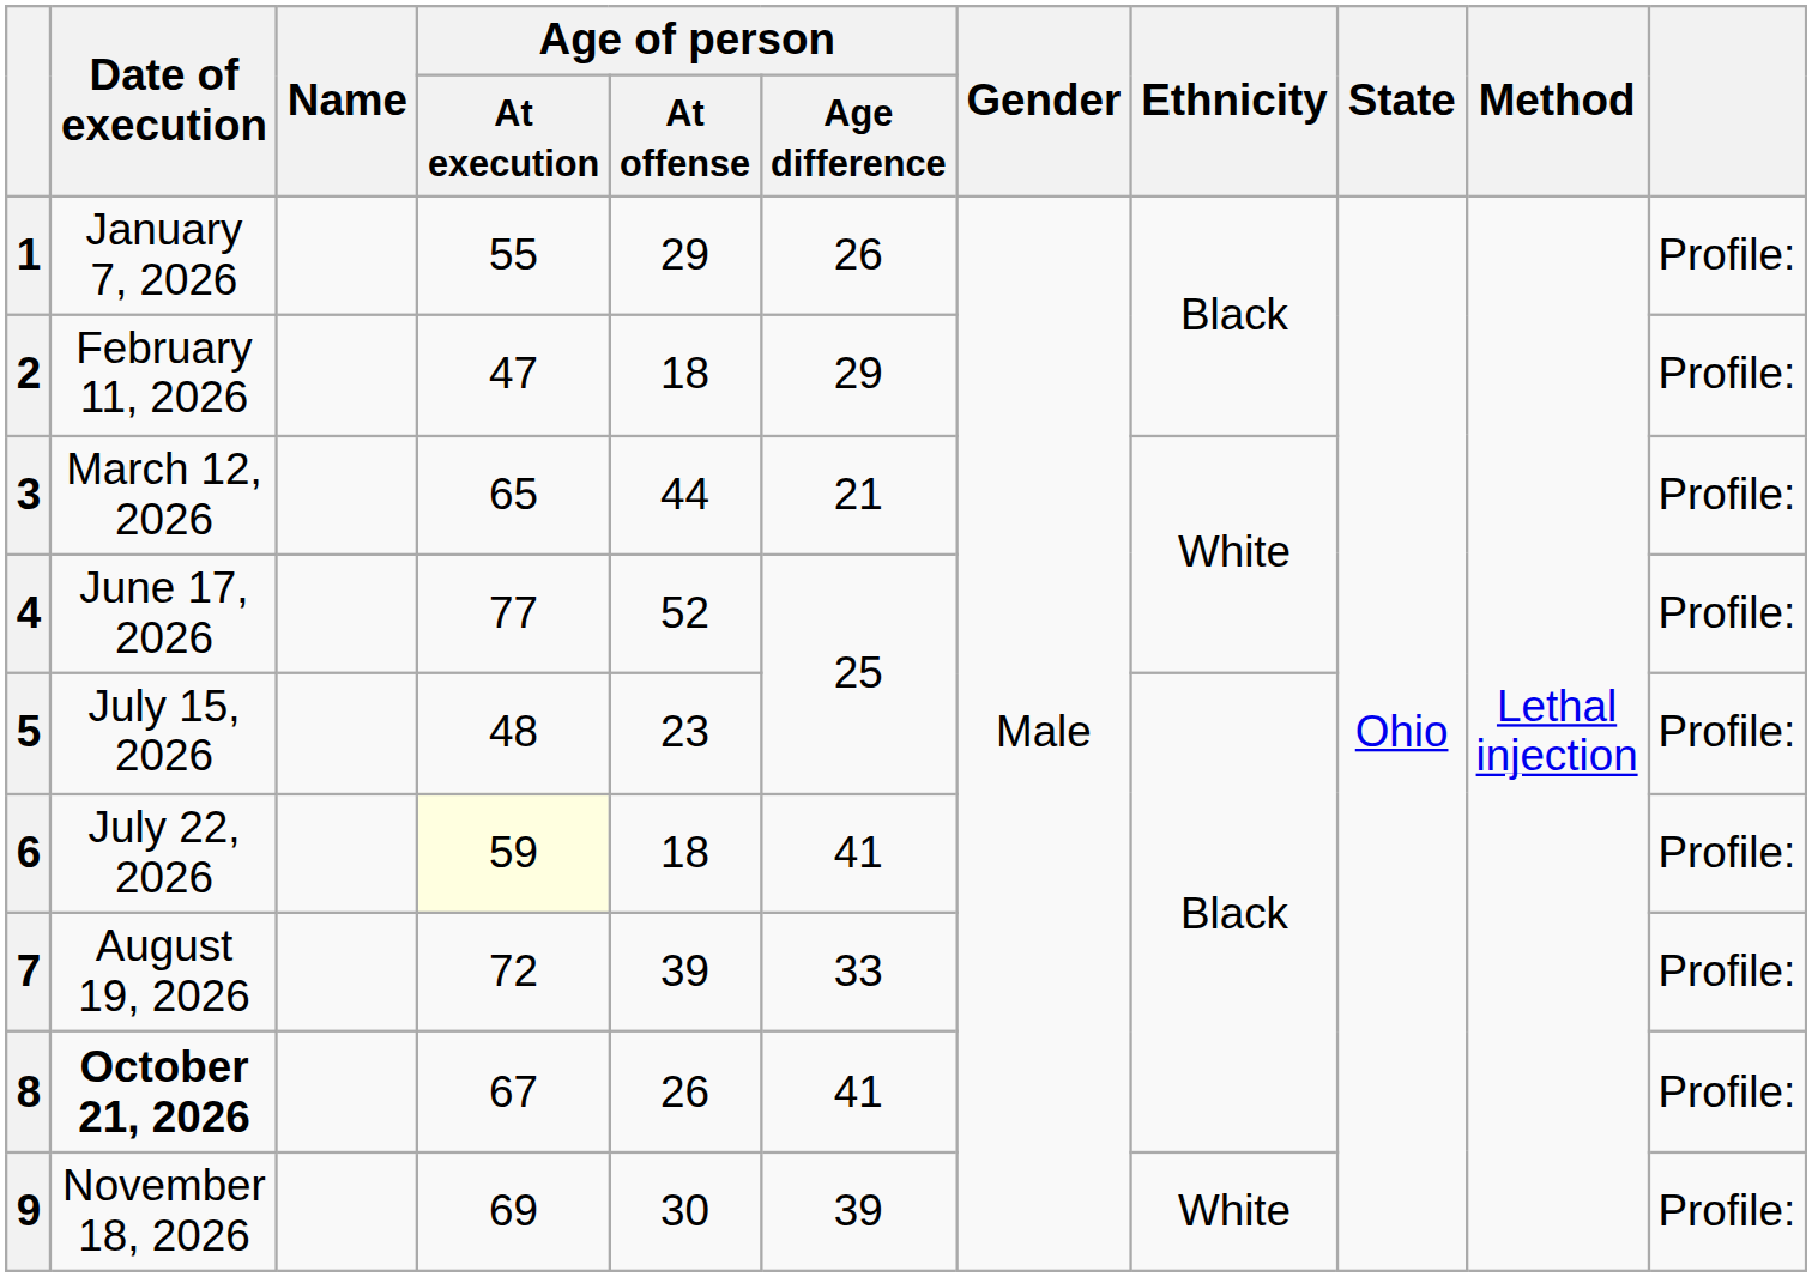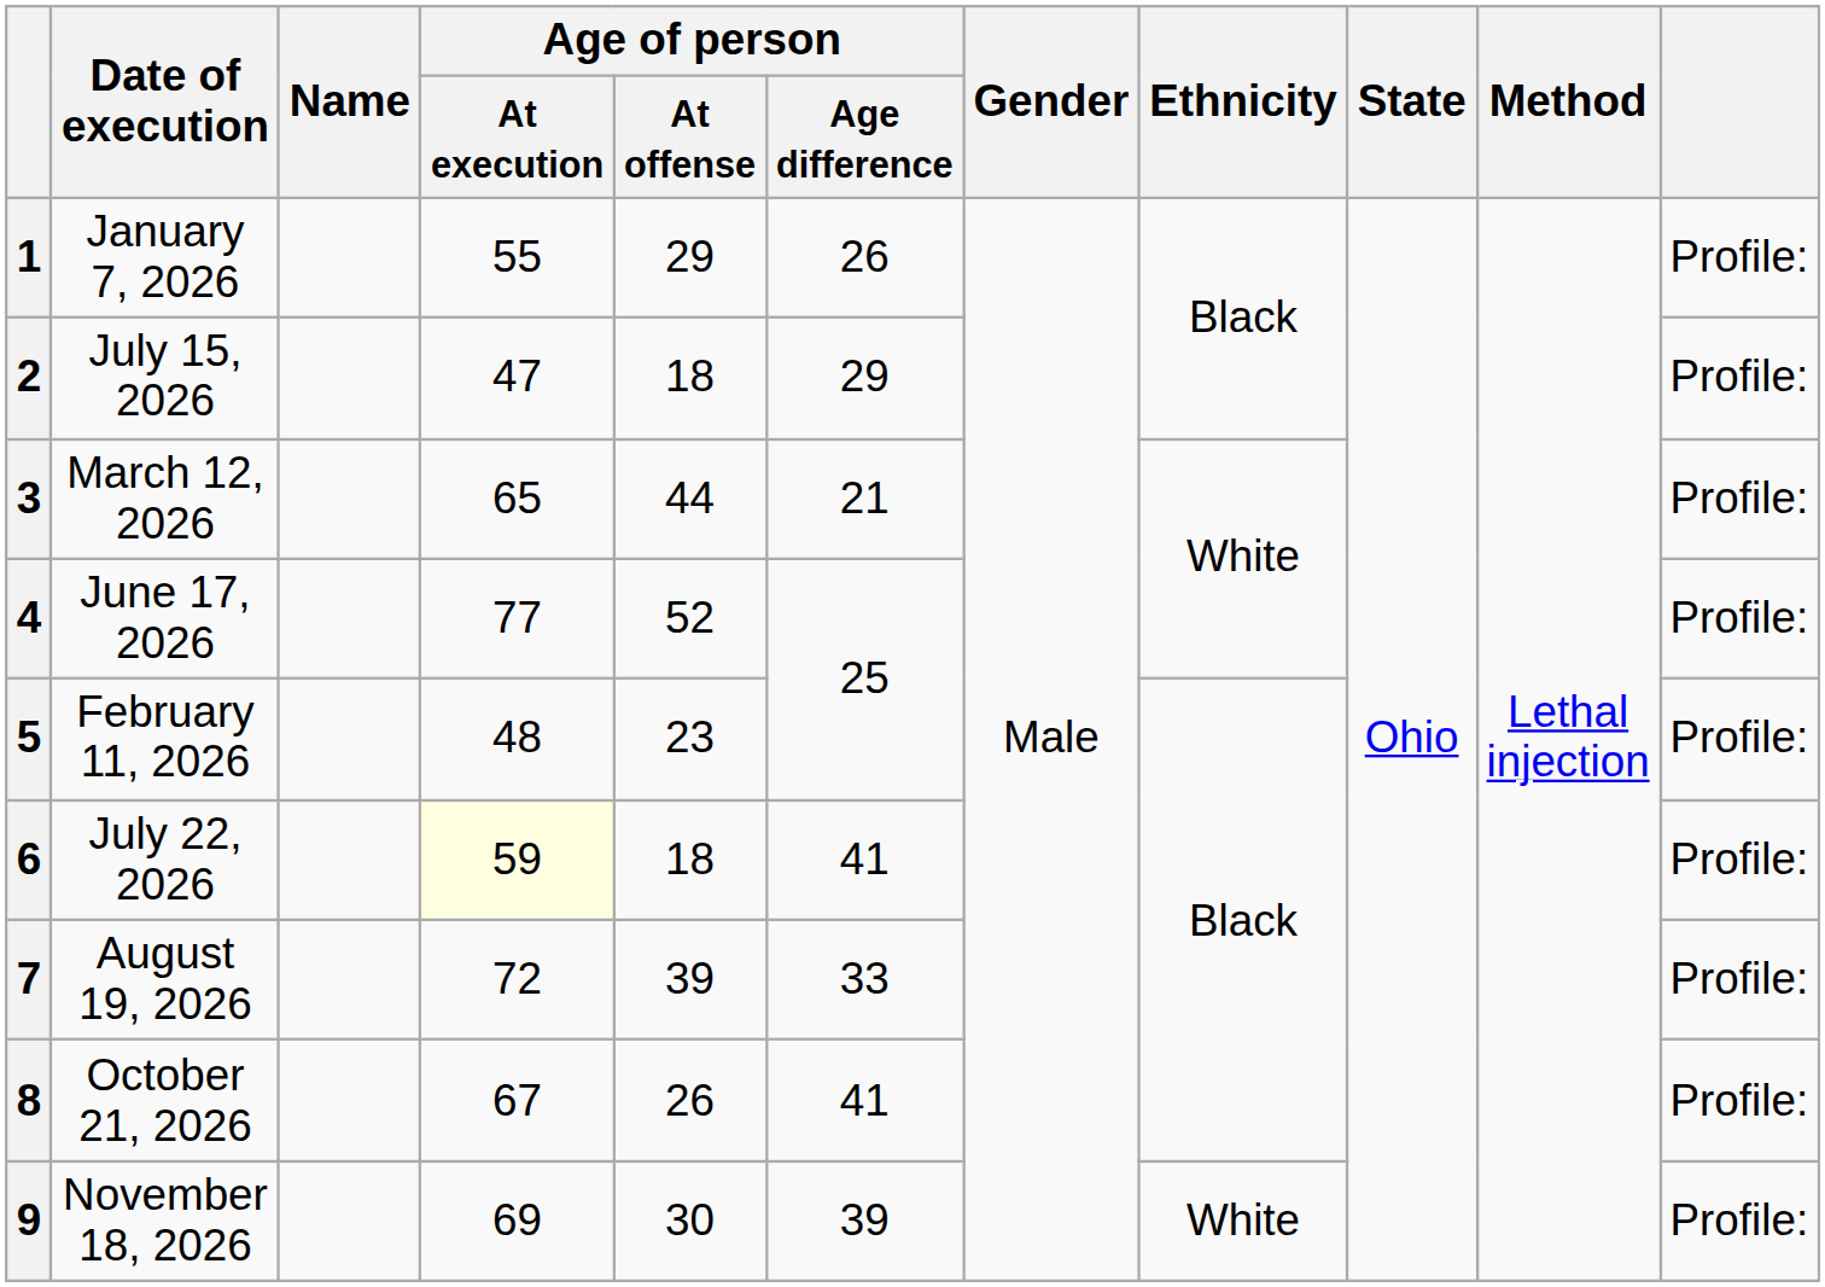 <table class="wikitable sortable" style="text-align:center;">
 <tr>
 <th scope="col" rowspan="2"></th>
 <th scope="col" rowspan="2" data-sort-type="date">Date of execution</th>
 <th scope="col" rowspan="2">Name</th>
 <th scope="col" colspan="3">Age of person</th>
 <th scope="col" rowspan="2">Gender</th>
 <th scope="col" rowspan="2">Ethnicity</th>
 <th scope="col" rowspan="2">State</th>
 <th scope="col" rowspan="2">Method</th>
 <th scope="col" rowspan="2"></th>
 </tr>
 <tr>
 <th scope="col"><small>At execution</small></th>
 <th scope="col"><small>At offense</small></th>
 <th scope="col"><small>Age difference</small></th>
 </tr>
 <tr>
 <th scope="row">1</th>
 <td>January 7, 2026</td>
 <td></td>
 <td>55 </td>
 <td>29 </td>
 <td>26</td>
 <td rowspan="9">Male</td>
 <td rowspan="2">Black</td>
 <td rowspan="9"><a href='#'>Ohio</a></td>
 <td rowspan="9"><a href='#'>Lethal injection</a></td>
 <td>Profile: </td>
 </tr>
 <tr>
 <th scope="row">2</th>
-<td>February 11, 2026</td>
+<td>July 15, 2026</td>
 <td></td>
 <td>47 </td>
 <td>18 </td>
 <td>29</td>
 <td>Profile: </td>
 </tr>
 <tr>
 <th scope="row">3</th>
 <td>March 12, 2026</td>
 <td></td>
 <td>65 </td>
 <td>44 </td>
 <td>21</td>
 <td rowspan="2">White</td>
 <td>Profile: </td>
 </tr>
 <tr>
 <th scope="row">4</th>
 <td>June 17, 2026</td>
 <td></td>
 <td>77 </td>
 <td>52 </td>
 <td rowspan="2">25</td>
 <td>Profile: </td>
 </tr>
 <tr>
 <th scope="row">5</th>
-<td>July 15, 2026</td>
+<td>February 11, 2026</td>
 <td></td>
 <td>48 </td>
 <td>23 </td>
 <td rowspan="4">Black</td>
 <td>Profile: </td>
 </tr>
 <tr>
 <th scope="row">6</th>
 <td>July 22, 2026</td>
 <td></td>
 <td style="background: lightyellow;">59 </td>
 <td>18 </td>
 <td>41</td>
 <td>Profile: </td>
 </tr>
 <tr>
 <th scope="row">7</th>
 <td>August 19, 2026</td>
 <td></td>
 <td>72 </td>
 <td>39 </td>
 <td>33</td>
 <td>Profile: </td>
 </tr>
 <tr>
 <th scope="row">8</th>
-<td><strong>October 21, 2026</strong></td>
+<td>October 21, 2026</td>
 <td></td>
 <td>67 </td>
 <td>26 </td>
 <td>41</td>
 <td>Profile: </td>
 </tr>
 <tr>
 <th scope="row">9</th>
 <td>November 18, 2026</td>
 <td></td>
 <td>69 </td>
 <td>30 </td>
 <td>39</td>
 <td>White</td>
 <td>Profile: </td>
 </tr>
 </table>
